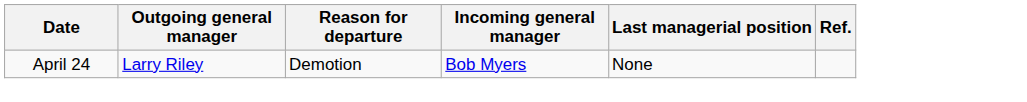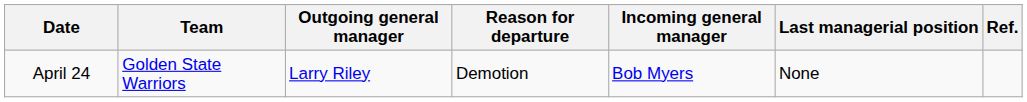 <table class="wikitable">
 <tr>
 <th style="width:100px">Date</th>
+<th style="width:150px">Team</th>
 <th style="width:150px">Outgoing general manager</th>
 <th style="width:140px">Reason for departure</th>
 <th style="width:150px">Incoming general manager</th>
 <th>Last managerial position</th>
 <th>Ref.</th>
 </tr>
 <tr>
 <td align=center>April 24</td>
+<td><a href='#'>Golden State Warriors</a></td>
 <td><a href='#'>Larry Riley</a></td>
 <td>Demotion</td>
 <td><a href='#'>Bob Myers</a></td>
 <td>None</td>
 <td align=center></td>
 </tr>
 </table>
